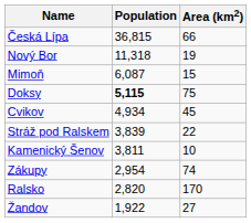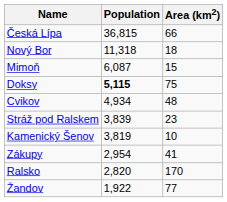 <table class="wikitable sortable">
 <tr>
 <th>Name</th>
 <th>Population</th>
 <th>Area (km<sup>2</sup>)</th>
 </tr>
 <tr>
 <td><a href='#'>Česká Lípa</a></td>
 <td>36,815</td>
 <td>66</td>
 </tr>
 <tr>
 <td><a href='#'>Nový Bor</a></td>
 <td>11,318</td>
-<td>19</td>
+<td>18</td>
 </tr>
 <tr>
 <td><a href='#'>Mimoň</a></td>
 <td>6,087</td>
 <td>15</td>
 </tr>
 <tr>
 <td><a href='#'>Doksy</a></td>
 <td><strong>5,115</strong></td>
 <td>75</td>
 </tr>
 <tr>
 <td><a href='#'>Cvikov</a></td>
 <td>4,934</td>
-<td>45</td>
+<td>48</td>
 </tr>
 <tr>
 <td><a href='#'>Stráž pod Ralskem</a></td>
 <td>3,839</td>
-<td>22</td>
+<td>23</td>
 </tr>
 <tr>
 <td><a href='#'>Kamenický Šenov</a></td>
-<td>3,811</td>
+<td>3,819</td>
 <td>10</td>
 </tr>
 <tr>
 <td><a href='#'>Zákupy</a></td>
 <td>2,954</td>
-<td>74</td>
+<td>41</td>
 </tr>
 <tr>
 <td><a href='#'>Ralsko</a></td>
 <td>2,820</td>
 <td>170</td>
 </tr>
 <tr>
 <td><a href='#'>Žandov</a></td>
 <td>1,922</td>
-<td>27</td>
+<td>77</td>
 </tr>
 </table>
